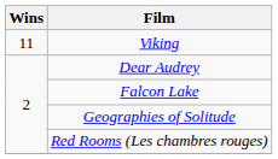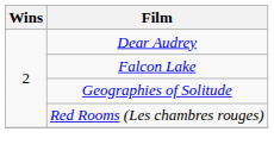 <table class="wikitable" style="text-align:center;">
 <tr>
 <th scope="col" width="17">Wins</th>
 <th scope="col" align="center">Film</th>
-</tr>
-<tr>
-<td rowspan="1" style="text-align:center;">11</td>
-<td><em><a href='#'>Viking</a></em></td>
 </tr>
 <tr>
 <td rowspan="4" style="text-align:center;">2</td>
 <td><em><a href='#'>Dear Audrey</a></em></td>
 </tr>
 <tr>
 <td><em><a href='#'>Falcon Lake</a></em></td>
 </tr>
 <tr>
 <td><em><a href='#'>Geographies of Solitude</a></em></td>
 </tr>
 <tr>
 <td><em><a href='#'>Red Rooms</a> (Les chambres rouges)</em></td>
 </tr>
 <tr>
 </tr>
 </table>
